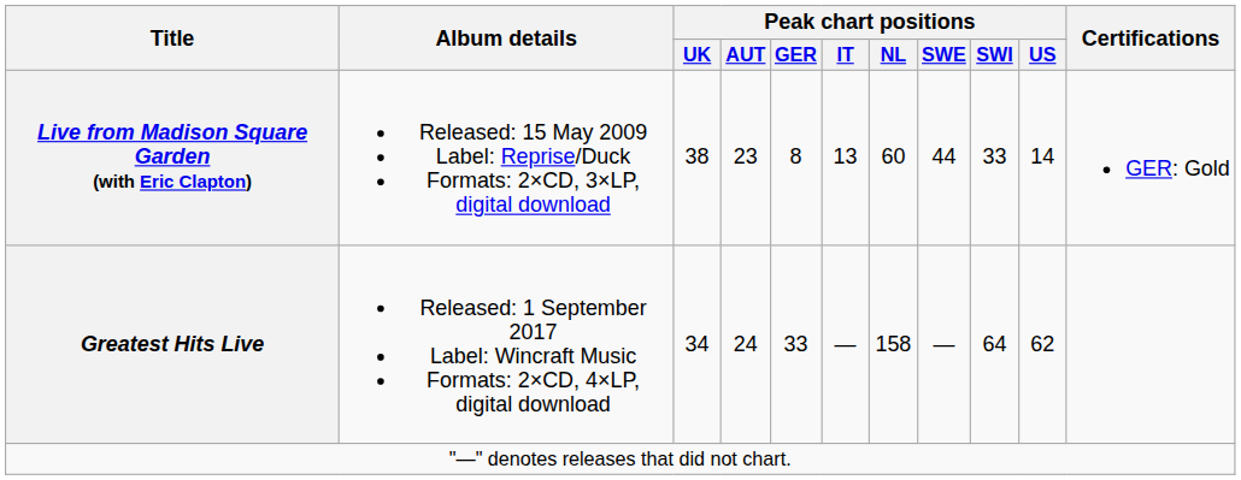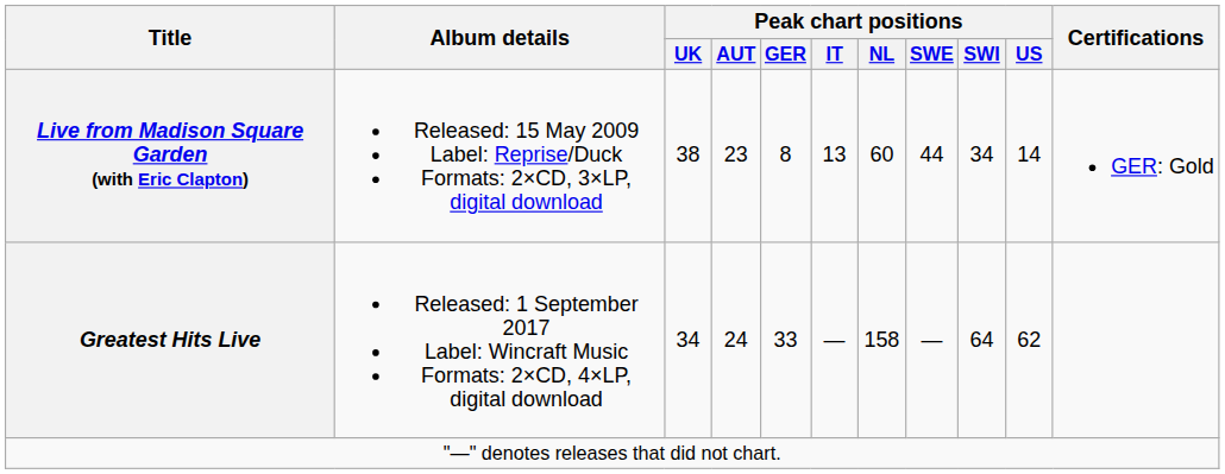 <table class="wikitable plainrowheaders" style="text-align:center;">
 <tr>
 <th rowspan="2" scope="col" style="width:15em;">Title</th>
 <th rowspan="2" scope="col" style="width:15em;">Album details</th>
 <th colspan="8">Peak chart positions</th>
 <th rowspan="2">Certifications</th>
 </tr>
 <tr>
 <th scope="col" style="width:2em;font-size:90%;"><a href='#'>UK</a><br></th>
 <th scope="col" style="width:2em;font-size:90%;"><a href='#'>AUT</a><br></th>
 <th scope="col" style="width:2em;font-size:90%;"><a href='#'>GER</a><br></th>
 <th scope="col" style="width:2em;font-size:90%;"><a href='#'>IT</a><br></th>
 <th scope="col" style="width:2em;font-size:90%;"><a href='#'>NL</a><br></th>
 <th scope="col" style="width:2em;font-size:90%;"><a href='#'>SWE</a><br></th>
 <th scope="col" style="width:2em;font-size:90%;"><a href='#'>SWI</a><br></th>
 <th scope="col" style="width:2em;font-size:90%;"><a href='#'>US</a><br></th>
 </tr>
 <tr>
 <th scope="row"><em><a href='#'>Live from Madison Square Garden</a></em><br><small>(with <a href='#'>Eric Clapton</a>)</small></th>
 <td><br><ul><li>Released: 15 May 2009</li><li>Label: <a href='#'>Reprise</a>/Duck</li><li>Formats: 2×CD, 3×LP, <a href='#'>digital download</a></li></ul></td>
 <td>38</td>
 <td>23</td>
 <td>8</td>
 <td>13</td>
 <td>60</td>
 <td>44</td>
-<td>33</td>
+<td>34</td>
 <td>14</td>
 <td><br><ul><li><a href='#'>GER</a>: Gold</li></ul></td>
 </tr>
 <tr>
 <th scope="row"><em>Greatest Hits Live</em></th>
 <td><br><ul><li>Released: 1 September 2017</li><li>Label: Wincraft Music</li><li>Formats: 2×CD, 4×LP, digital download</li></ul></td>
 <td>34</td>
 <td>24</td>
 <td>33</td>
 <td>—</td>
 <td>158</td>
 <td>—</td>
 <td>64</td>
 <td>62</td>
 <td></td>
 </tr>
 <tr>
 <td colspan="11" style="font-size:90%">"—" denotes releases that did not chart.</td>
 </tr>
 </table>
